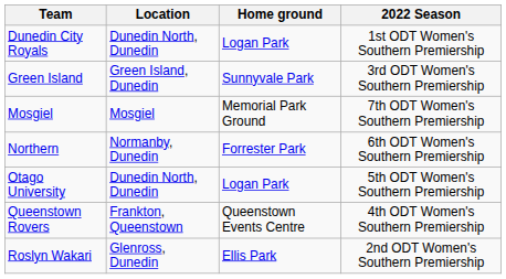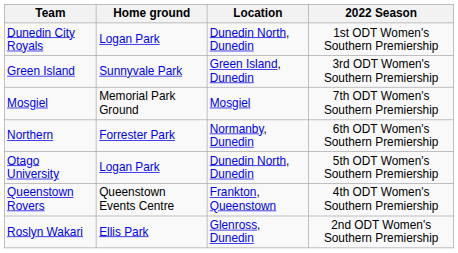 <table class="wikitable sortable">
 <tr>
 <th>Team</th>
+<th>Home ground</th>
 <th>Location</th>
-<th>Home ground</th>
 <th>2022 Season</th>
 </tr>
 <tr>
 <td><a href='#'>Dunedin City Royals</a></td>
+<td><a href='#'>Logan Park</a></td>
 <td><a href='#'>Dunedin North</a>, <a href='#'>Dunedin</a></td>
-<td><a href='#'>Logan Park</a></td>
 <td align="center">1st ODT Women's Southern Premiership</td>
 </tr>
 <tr>
 <td><a href='#'>Green Island</a></td>
+<td><a href='#'>Sunnyvale Park</a></td>
 <td><a href='#'>Green Island</a>, <a href='#'>Dunedin</a></td>
-<td><a href='#'>Sunnyvale Park</a></td>
 <td align="center">3rd ODT Women's Southern Premiership</td>
 </tr>
 <tr>
 <td><a href='#'>Mosgiel</a></td>
+<td>Memorial Park Ground</td>
 <td><a href='#'>Mosgiel</a></td>
-<td>Memorial Park Ground</td>
 <td align="center">7th ODT Women's Southern Premiership</td>
 </tr>
 <tr>
 <td><a href='#'>Northern</a></td>
+<td><a href='#'>Forrester Park</a></td>
 <td><a href='#'>Normanby</a>, <a href='#'>Dunedin</a></td>
-<td><a href='#'>Forrester Park</a></td>
 <td align="center">6th ODT Women's Southern Premiership</td>
 </tr>
 <tr>
 <td><a href='#'>Otago University</a></td>
+<td><a href='#'>Logan Park</a></td>
 <td><a href='#'>Dunedin North</a>, <a href='#'>Dunedin</a></td>
-<td><a href='#'>Logan Park</a></td>
 <td align="center">5th ODT Women's Southern Premiership</td>
 </tr>
 <tr>
 <td><a href='#'>Queenstown Rovers</a></td>
+<td>Queenstown Events Centre</td>
 <td><a href='#'>Frankton</a>, <a href='#'>Queenstown</a></td>
-<td>Queenstown Events Centre</td>
 <td align="center">4th ODT Women's Southern Premiership</td>
 </tr>
 <tr>
 <td><a href='#'>Roslyn Wakari</a></td>
+<td><a href='#'>Ellis Park</a></td>
 <td><a href='#'>Glenross</a>, <a href='#'>Dunedin</a></td>
-<td><a href='#'>Ellis Park</a></td>
 <td align="center">2nd ODT Women's Southern Premiership</td>
 </tr>
 </table>
